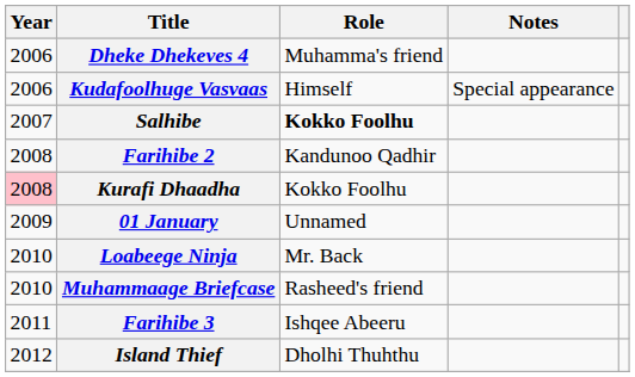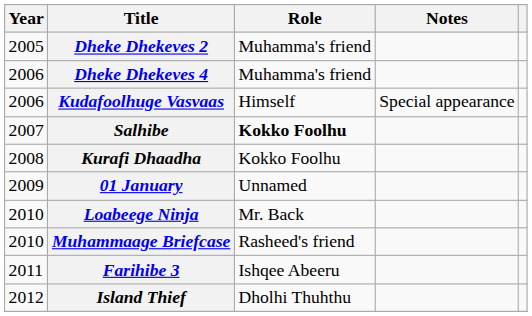 <table class="wikitable sortable plainrowheaders">
 <tr style="background:#ccc; text-align:center;">
 <th scope="col">Year</th>
 <th scope="col">Title</th>
 <th scope="col">Role</th>
 <th scope="col">Notes</th>
 <th scope="col" class="unsortable"></th>
+</tr>
+<tr>
+<td>2005</td>
+<th scope="row"><em><a href='#'>Dheke Dhekeves 2</a></em></th>
+<td>Muhamma's friend</td>
+<td></td>
+<td style="text-align: center;"></td>
 </tr>
 <tr>
 <td>2006</td>
 <th scope="row"><em><a href='#'>Dheke Dhekeves 4</a></em></th>
 <td>Muhamma's friend</td>
 <td></td>
 <td style="text-align: center;"></td>
 </tr>
 <tr>
 <td>2006</td>
 <th scope="row"><em><a href='#'>Kudafoolhuge Vasvaas</a></em></th>
 <td>Himself</td>
 <td>Special appearance</td>
 <td style="text-align: center;"></td>
 </tr>
 <tr>
 <td>2007</td>
 <th scope="row"><em>Salhibe</em></th>
 <td><strong>Kokko Foolhu</strong></td>
 <td></td>
 <td style="text-align: center;"></td>
 </tr>
 <tr>
 <td>2008</td>
-<th scope="row"><em><a href='#'>Farihibe 2</a></em></th>
-<td>Kandunoo Qadhir</td>
-<td></td>
-<td style="text-align: center;"></td>
-</tr>
-<tr>
-<td style="background: pink;">2008</td>
 <th scope="row"><em>Kurafi Dhaadha</em></th>
 <td>Kokko Foolhu</td>
 <td></td>
 <td style="text-align: center;"></td>
 </tr>
 <tr>
 <td>2009</td>
 <th scope="row"><em><a href='#'>01 January</a></em></th>
 <td>Unnamed</td>
 <td></td>
 <td style="text-align: center;"></td>
 </tr>
 <tr>
 <td>2010</td>
 <th scope="row"><em><a href='#'>Loabeege Ninja</a></em></th>
 <td>Mr. Back</td>
 <td></td>
 <td style="text-align: center;"></td>
 </tr>
 <tr>
 <td>2010</td>
 <th scope="row"><em><a href='#'>Muhammaage Briefcase</a></em></th>
 <td>Rasheed's friend</td>
 <td></td>
 <td style="text-align: center;"></td>
 </tr>
 <tr>
 <td>2011</td>
 <th scope="row"><em><a href='#'>Farihibe 3</a></em></th>
 <td>Ishqee Abeeru</td>
 <td></td>
 <td style="text-align: center;"></td>
 </tr>
 <tr>
 <td>2012</td>
 <th scope="row"><em>Island Thief</em></th>
 <td>Dholhi Thuhthu</td>
 <td></td>
 <td style="text-align: center;"></td>
 </tr>
 <tr>
 </tr>
 </table>
